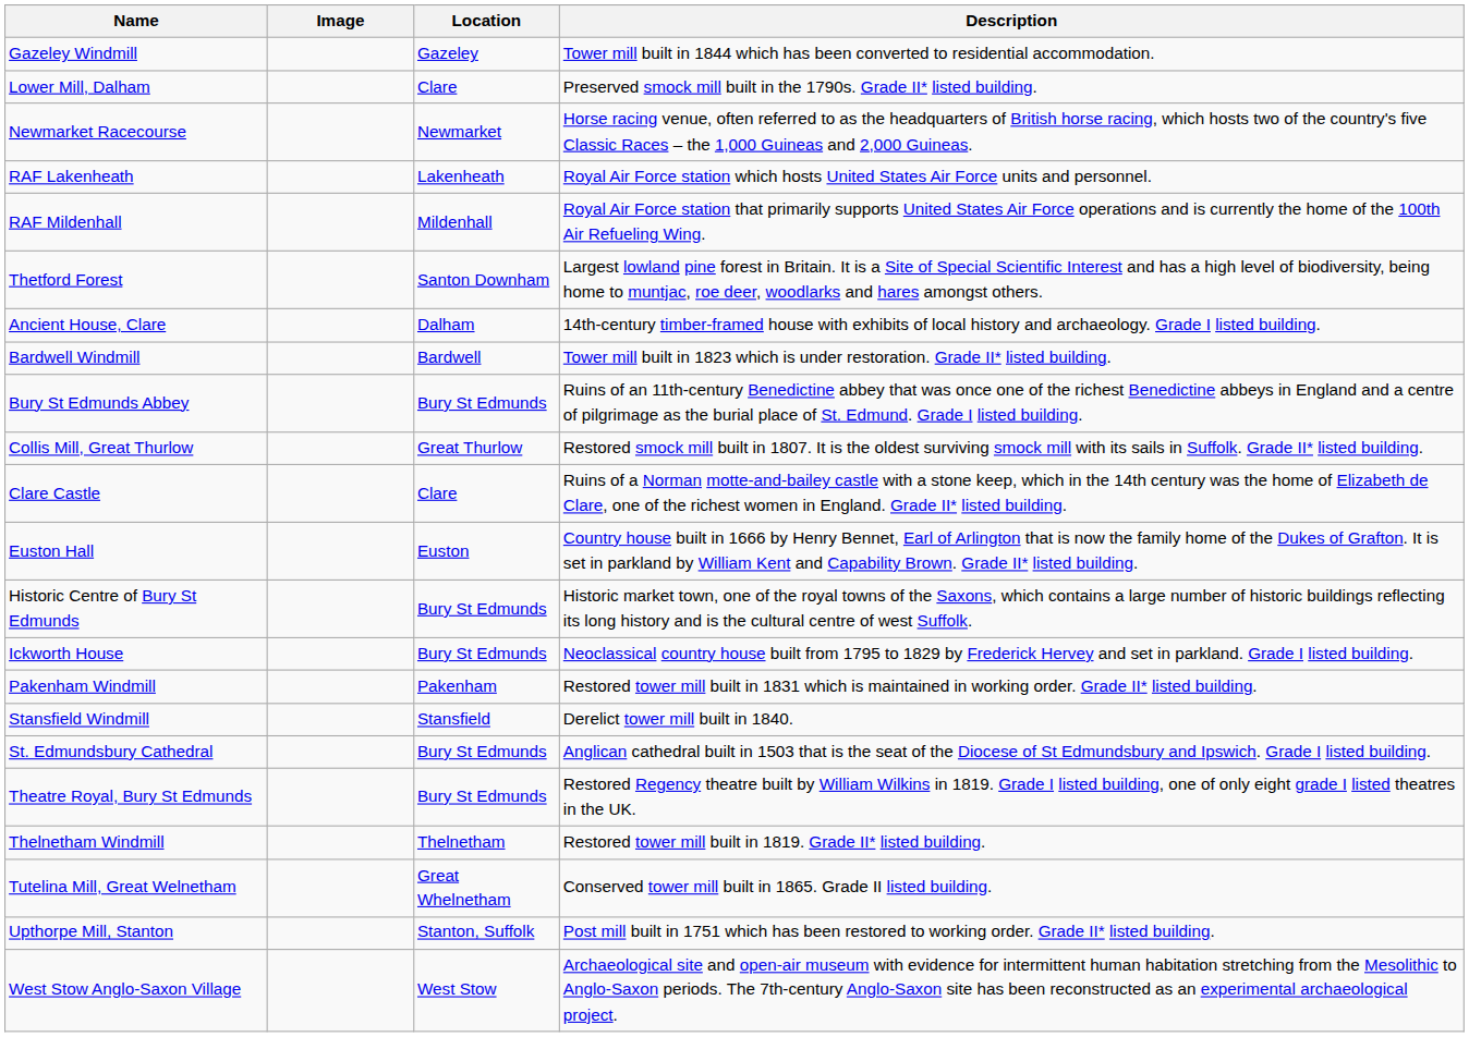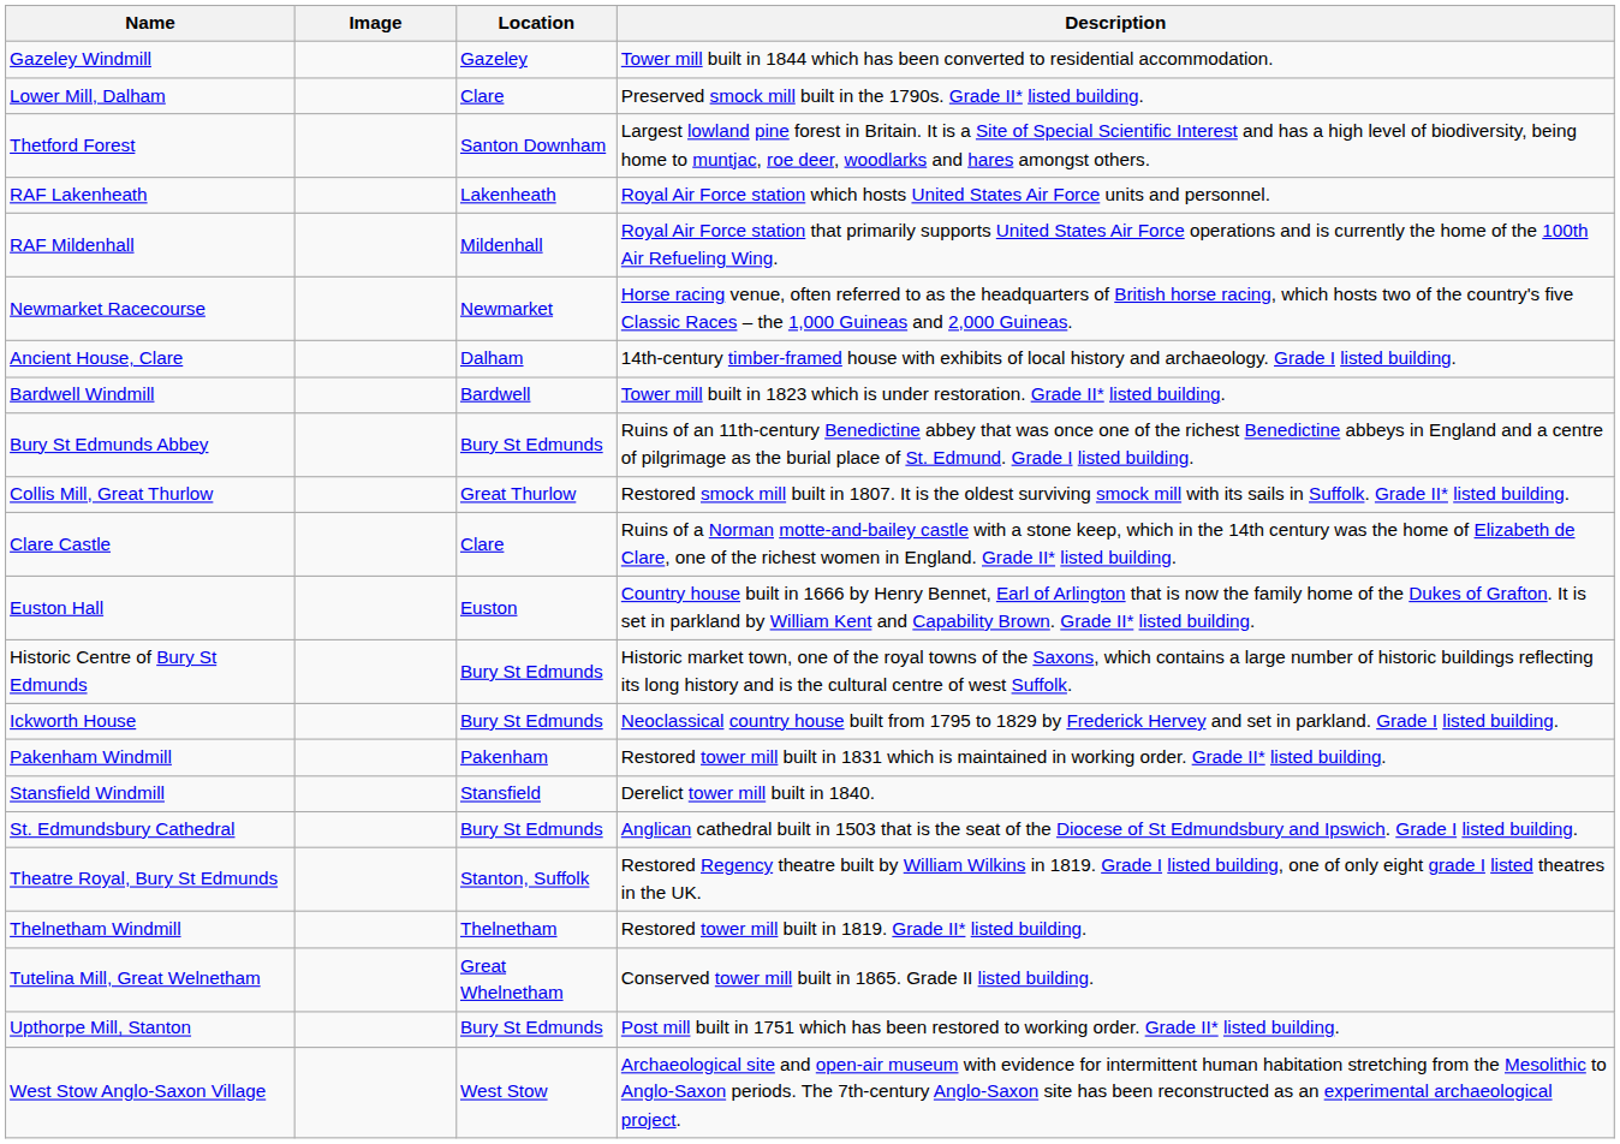 <table class="wikitable sortable" style="font-size:90%;width:100%;border:0px;text-align:left;line-height:150%;">
 <tr>
 <th width="18%">Name</th>
 <th width="10%" class="unsortable">Image</th>
 <th width="10%">Location</th>
 <th width="62%" class="unsortable">Description</th>
 </tr>
 <tr>
 <td><a href='#'>Gazeley Windmill</a></td>
 <td></td>
 <td><a href='#'>Gazeley</a></td>
 <td><a href='#'>Tower mill</a> built in 1844 which has been converted to residential accommodation.</td>
 </tr>
 <tr>
 <td><a href='#'>Lower Mill, Dalham</a></td>
 <td></td>
 <td><a href='#'>Clare</a></td>
 <td>Preserved <a href='#'>smock mill</a> built in the 1790s. <a href='#'>Grade II*</a> <a href='#'>listed building</a>.</td>
 </tr>
 <tr>
-<td><a href='#'>Newmarket Racecourse</a></td>
+<td><a href='#'>Thetford Forest</a></td>
 <td></td>
-<td><a href='#'>Newmarket</a></td>
-<td><a href='#'>Horse racing</a> venue, often referred to as the headquarters of <a href='#'>British horse racing</a>, which hosts two of the country's five <a href='#'>Classic Races</a> – the <a href='#'>1,000 Guineas</a> and <a href='#'>2,000 Guineas</a>.</td>
+<td><a href='#'>Santon Downham</a></td>
+<td>Largest <a href='#'>lowland</a> <a href='#'>pine</a> forest in Britain. It is a <a href='#'>Site of Special Scientific Interest</a> and has a high level of biodiversity, being home to <a href='#'>muntjac</a>, <a href='#'>roe deer</a>, <a href='#'>woodlarks</a> and <a href='#'>hares</a> amongst others.</td>
 </tr>
 <tr>
 <td><a href='#'>RAF Lakenheath</a></td>
 <td></td>
 <td><a href='#'>Lakenheath</a></td>
 <td><a href='#'>Royal Air Force station</a> which hosts <a href='#'>United States Air Force</a> units and personnel.</td>
 </tr>
 <tr>
 <td><a href='#'>RAF Mildenhall</a></td>
 <td></td>
 <td><a href='#'>Mildenhall</a></td>
 <td><a href='#'>Royal Air Force station</a> that primarily supports <a href='#'>United States Air Force</a> operations and is currently the home of the <a href='#'>100th Air Refueling Wing</a>.</td>
 </tr>
 <tr>
-<td><a href='#'>Thetford Forest</a></td>
+<td><a href='#'>Newmarket Racecourse</a></td>
 <td></td>
-<td><a href='#'>Santon Downham</a></td>
-<td>Largest <a href='#'>lowland</a> <a href='#'>pine</a> forest in Britain. It is a <a href='#'>Site of Special Scientific Interest</a> and has a high level of biodiversity, being home to <a href='#'>muntjac</a>, <a href='#'>roe deer</a>, <a href='#'>woodlarks</a> and <a href='#'>hares</a> amongst others.</td>
+<td><a href='#'>Newmarket</a></td>
+<td><a href='#'>Horse racing</a> venue, often referred to as the headquarters of <a href='#'>British horse racing</a>, which hosts two of the country's five <a href='#'>Classic Races</a> – the <a href='#'>1,000 Guineas</a> and <a href='#'>2,000 Guineas</a>.</td>
 </tr>
 <tr>
 <td><a href='#'>Ancient House, Clare</a></td>
 <td></td>
 <td><a href='#'>Dalham</a></td>
 <td>14th-century <a href='#'>timber-framed</a> house with exhibits of local history and archaeology. <a href='#'>Grade I</a> <a href='#'>listed building</a>.</td>
 </tr>
 <tr>
 <td><a href='#'>Bardwell Windmill</a></td>
 <td></td>
 <td><a href='#'>Bardwell</a></td>
 <td><a href='#'>Tower mill</a> built in 1823 which is under restoration. <a href='#'>Grade II*</a> <a href='#'>listed building</a>.</td>
 </tr>
 <tr>
 <td><a href='#'>Bury St Edmunds Abbey</a></td>
 <td></td>
 <td><a href='#'>Bury St Edmunds</a></td>
 <td>Ruins of an 11th-century <a href='#'>Benedictine</a> abbey that was once one of the richest <a href='#'>Benedictine</a> abbeys in England and a centre of pilgrimage as the burial place of <a href='#'>St. Edmund</a>. <a href='#'>Grade I</a> <a href='#'>listed building</a>.</td>
 </tr>
 <tr>
 <td><a href='#'>Collis Mill, Great Thurlow</a></td>
 <td></td>
 <td><a href='#'>Great Thurlow</a></td>
 <td>Restored <a href='#'>smock mill</a> built in 1807. It is the oldest surviving <a href='#'>smock mill</a> with its sails in <a href='#'>Suffolk</a>. <a href='#'>Grade II*</a> <a href='#'>listed building</a>.</td>
 </tr>
 <tr>
 <td><a href='#'>Clare Castle</a></td>
 <td></td>
 <td><a href='#'>Clare</a></td>
 <td>Ruins of a <a href='#'>Norman</a> <a href='#'>motte-and-bailey castle</a> with a stone keep, which in the 14th century was the home of <a href='#'>Elizabeth de Clare</a>, one of the richest women in England. <a href='#'>Grade II*</a> <a href='#'>listed building</a>.</td>
 </tr>
 <tr>
 <td><a href='#'>Euston Hall</a></td>
 <td></td>
 <td><a href='#'>Euston</a></td>
 <td><a href='#'>Country house</a> built in 1666 by Henry Bennet, <a href='#'>Earl of Arlington</a> that is now the family home of the <a href='#'>Dukes of Grafton</a>. It is set in parkland by <a href='#'>William Kent</a> and <a href='#'>Capability Brown</a>. <a href='#'>Grade II*</a> <a href='#'>listed building</a>.</td>
 </tr>
 <tr>
 <td>Historic Centre of <a href='#'>Bury St Edmunds</a></td>
 <td></td>
 <td><a href='#'>Bury St Edmunds</a></td>
 <td>Historic market town, one of the royal towns of the <a href='#'>Saxons</a>, which contains a large number of historic buildings reflecting its long history and is the cultural centre of west <a href='#'>Suffolk</a>.</td>
 </tr>
 <tr>
 <td><a href='#'>Ickworth House</a></td>
 <td></td>
 <td><a href='#'>Bury St Edmunds</a></td>
 <td><a href='#'>Neoclassical</a> <a href='#'>country house</a> built from 1795 to 1829 by <a href='#'>Frederick Hervey</a> and set in parkland. <a href='#'>Grade I</a> <a href='#'>listed building</a>.</td>
 </tr>
 <tr>
 <td><a href='#'>Pakenham Windmill</a></td>
 <td></td>
 <td><a href='#'>Pakenham</a></td>
 <td>Restored <a href='#'>tower mill</a> built in 1831 which is maintained in working order. <a href='#'>Grade II*</a> <a href='#'>listed building</a>.</td>
 </tr>
 <tr>
 <td><a href='#'>Stansfield Windmill</a></td>
 <td></td>
 <td><a href='#'>Stansfield</a></td>
 <td>Derelict <a href='#'>tower mill</a> built in 1840.</td>
 </tr>
 <tr>
 <td><a href='#'>St. Edmundsbury Cathedral</a></td>
 <td></td>
 <td><a href='#'>Bury St Edmunds</a></td>
 <td><a href='#'>Anglican</a> cathedral built in 1503 that is the seat of the <a href='#'>Diocese of St Edmundsbury and Ipswich</a>. <a href='#'>Grade I</a> <a href='#'>listed building</a>.</td>
 </tr>
 <tr>
 <td><a href='#'>Theatre Royal, Bury St Edmunds</a></td>
 <td></td>
-<td><a href='#'>Bury St Edmunds</a></td>
+<td><a href='#'>Stanton, Suffolk</a></td>
 <td>Restored <a href='#'>Regency</a> theatre built by <a href='#'>William Wilkins</a> in 1819. <a href='#'>Grade I</a> <a href='#'>listed building</a>, one of only eight <a href='#'>grade I</a> <a href='#'>listed</a> theatres in the UK.</td>
 </tr>
 <tr>
 <td><a href='#'>Thelnetham Windmill</a></td>
 <td></td>
 <td><a href='#'>Thelnetham</a></td>
 <td>Restored <a href='#'>tower mill</a> built in 1819. <a href='#'>Grade II*</a> <a href='#'>listed building</a>.</td>
 </tr>
 <tr>
 <td><a href='#'>Tutelina Mill, Great Welnetham</a></td>
 <td></td>
 <td><a href='#'>Great Whelnetham</a></td>
 <td>Conserved <a href='#'>tower mill</a> built in 1865. Grade II <a href='#'>listed building</a>.</td>
 </tr>
 <tr>
 <td><a href='#'>Upthorpe Mill, Stanton</a></td>
 <td></td>
-<td><a href='#'>Stanton, Suffolk</a></td>
+<td><a href='#'>Bury St Edmunds</a></td>
 <td><a href='#'>Post mill</a> built in 1751 which has been restored to working order. <a href='#'>Grade II*</a> <a href='#'>listed building</a>.</td>
 </tr>
 <tr>
 <td><a href='#'>West Stow Anglo-Saxon Village</a></td>
 <td></td>
 <td><a href='#'>West Stow</a></td>
 <td><a href='#'>Archaeological site</a> and <a href='#'>open-air museum</a> with evidence for intermittent human habitation stretching from the <a href='#'>Mesolithic</a> to <a href='#'>Anglo-Saxon</a> periods. The 7th-century <a href='#'>Anglo-Saxon</a> site has been reconstructed as an <a href='#'>experimental archaeological project</a>.</td>
 </tr>
 <tr>
 </tr>
 </table>
